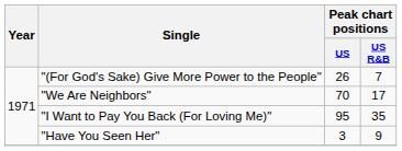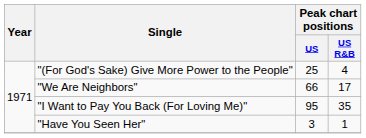 <table class="wikitable" style="text-align:center;">
 <tr>
 <th rowspan="2">Year</th>
 <th rowspan="2">Single</th>
 <th colspan="2">Peak chart positions</th>
 </tr>
 <tr style="font-size:smaller;">
 <th width="40"><a href='#'>US</a><br></th>
 <th width="40"><a href='#'>US<br>R&B</a><br></th>
 </tr>
 <tr>
 <td rowspan="4">1971</td>
 <td align="left">"(For God's Sake) Give More Power to the People"</td>
-<td>26</td>
-<td>7</td>
+<td>25</td>
+<td>4</td>
 </tr>
 <tr>
 <td align="left">"We Are Neighbors"</td>
-<td>70</td>
+<td>66</td>
 <td>17</td>
 </tr>
 <tr>
 <td align="left">"I Want to Pay You Back (For Loving Me)"</td>
 <td>95</td>
 <td>35</td>
 </tr>
 <tr>
 <td align="left">"Have You Seen Her"</td>
 <td>3</td>
-<td>9</td>
+<td>1</td>
 </tr>
 <tr>
 </tr>
 </table>
